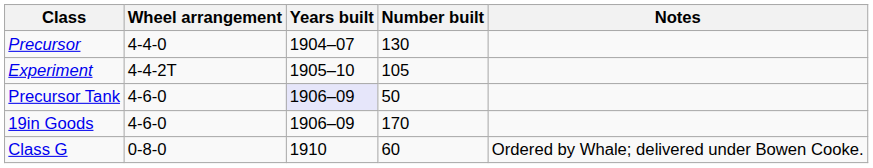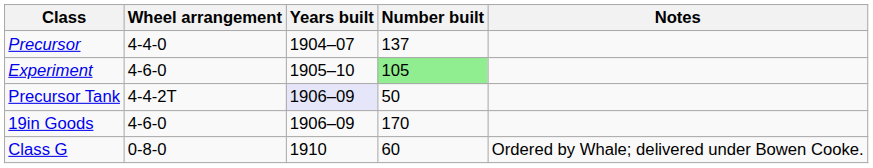 <table class=wikitable>
 <tr>
 <th>Class</th>
 <th>Wheel arrangement</th>
 <th>Years built</th>
 <th>Number built</th>
 <th>Notes</th>
 </tr>
 <tr>
 <td><a href='#'><em>Precursor</em></a></td>
 <td>4-4-0</td>
 <td>1904–07</td>
-<td>130</td>
+<td>137</td>
 <td></td>
 </tr>
 <tr>
 <td><a href='#'><em>Experiment</em></a></td>
-<td>4-4-2T</td>
+<td>4-6-0</td>
 <td>1905–10</td>
-<td>105</td>
+<td style="background: lightgreen;">105</td>
 <td></td>
 </tr>
 <tr>
 <td><a href='#'>Precursor Tank</a></td>
-<td>4-6-0</td>
+<td>4-4-2T</td>
 <td style="background: lavender;">1906–09</td>
 <td>50</td>
 <td></td>
 </tr>
 <tr>
 <td><a href='#'>19in Goods</a></td>
 <td>4-6-0</td>
 <td>1906–09</td>
 <td>170</td>
 <td></td>
 </tr>
 <tr>
 <td><a href='#'>Class G</a></td>
 <td>0-8-0</td>
 <td>1910</td>
 <td>60</td>
 <td>Ordered by Whale; delivered under Bowen Cooke.</td>
 </tr>
 </table>
